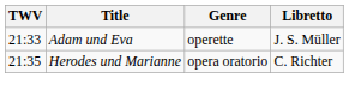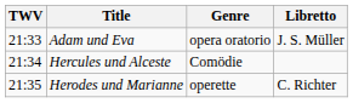 <table class="wikitable">
 <tr>
 <th>TWV</th>
 <th>Title</th>
 <th>Genre</th>
 <th>Libretto</th>
 </tr>
 <tr>
 <td>21:33</td>
 <td><em>Adam und Eva</em></td>
-<td>operette</td>
+<td>opera oratorio</td>
 <td>J. S. Müller</td>
+</tr>
+<tr>
+<td>21:34</td>
+<td><em>Hercules und Alceste</em></td>
+<td>Comödie</td>
+<td> </td>
 </tr>
 <tr>
 <td>21:35</td>
 <td><em>Herodes und Marianne</em></td>
-<td>opera oratorio</td>
+<td>operette</td>
 <td>C. Richter</td>
 </tr>
 </table>
